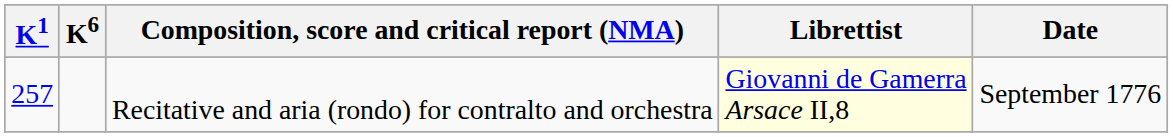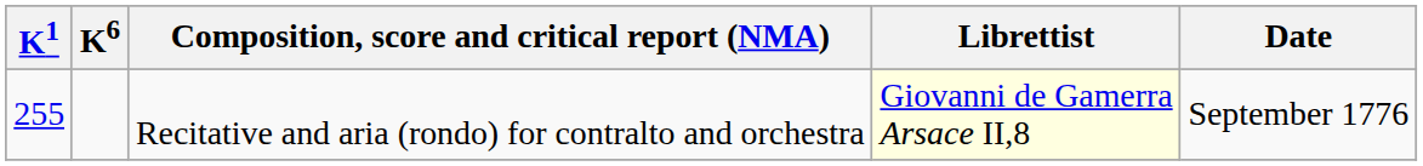 <table class="wikitable">
 <tr>
 <th><a href='#'>K<sup>1</sup></a></th>
 <th>K<sup>6</sup></th>
 <th>Composition, score and critical report (<a href='#'>NMA</a>)</th>
 <th>Librettist</th>
 <th>Date</th>
 </tr>
 <tr>
-<td><a href='#'>257</a></td>
+<td><a href='#'>255</a></td>
 <td> </td>
 <td><br>Recitative and aria (rondo) for contralto and orchestra</td>
 <td style="background: lightyellow;"><a href='#'>Giovanni de Gamerra</a><br><em>Arsace</em> II,8</td>
 <td>September 1776</td>
 </tr>
 </table>
